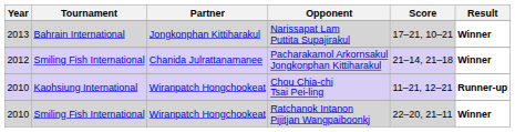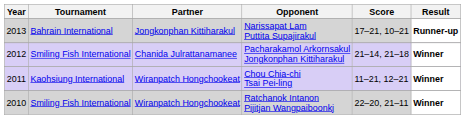 <table class="sortable wikitable" style="font-size: 90%;">
 <tr>
 <th>Year</th>
 <th>Tournament</th>
 <th>Partner</th>
 <th>Opponent</th>
 <th>Score</th>
 <th>Result</th>
 </tr>
 <tr>
 </tr>
 <tr style="background:#D5D5D5">
 <td align="center">2013</td>
 <td align="left"><a href='#'>Bahrain International</a></td>
 <td align="left"> <a href='#'>Jongkonphan Kittiharakul</a></td>
 <td align="left"> <a href='#'>Narissapat Lam</a><br> <a href='#'>Puttita Supajirakul</a></td>
 <td align="left">17–21, 10–21</td>
-<td style="text-align:left; background:white"> <strong>Winner</strong></td>
+<td style="text-align:left; background:white"> <strong>Runner-up</strong></td>
 </tr>
 <tr>
 </tr>
 <tr style="background:#D8CEF6">
 <td align="center">2012</td>
 <td align="left"><a href='#'>Smiling Fish International</a></td>
 <td align="left"> <a href='#'>Chanida Julrattanamanee</a></td>
 <td align="left"> <a href='#'>Pacharakamol Arkornsakul</a><br> <a href='#'>Jongkonphan Kittiharakul</a></td>
 <td align="left">21–14, 21–18</td>
 <td style="text-align:left; background:white"> <strong>Winner</strong></td>
 </tr>
 <tr>
 </tr>
 <tr style="background:#D8CEF6">
-<td align="center">2010</td>
+<td align="center">2011</td>
 <td align="left"><a href='#'>Kaohsiung International</a></td>
 <td align="left"> <a href='#'>Wiranpatch Hongchookeat</a></td>
 <td align="left"> <a href='#'>Chou Chia-chi</a><br> <a href='#'>Tsai Pei-ling</a></td>
 <td align="left">11–21, 12–21</td>
-<td style="text-align:left; background:white"> <strong>Runner-up</strong></td>
+<td style="text-align:left; background:white"> <strong>Winner</strong></td>
 </tr>
 <tr>
 </tr>
 <tr style="background:#D5D5D5">
 <td align="center">2010</td>
 <td align="left"><a href='#'>Smiling Fish International</a></td>
 <td align="left"> <a href='#'>Wiranpatch Hongchookeat</a></td>
 <td align="left"> <a href='#'>Ratchanok Intanon</a><br> <a href='#'>Pijitjan Wangpaiboonkj</a></td>
 <td align="left">22–20, 21–11</td>
 <td style="text-align:left; background:white"> <strong>Winner</strong></td>
 </tr>
 </table>
